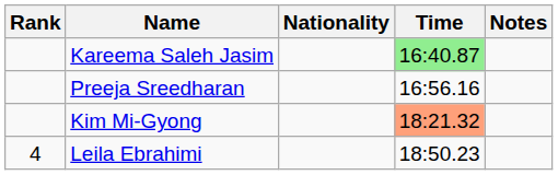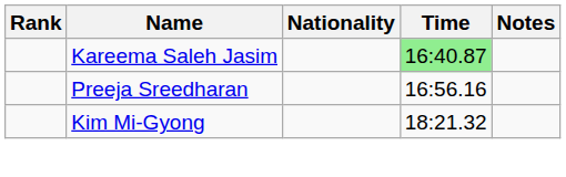 <table class="wikitable sortable" style="text-align:center;font-size:95%">
 <tr>
 <th>Rank</th>
 <th>Name</th>
 <th>Nationality</th>
 <th>Time</th>
 <th>Notes</th>
 </tr>
 <tr>
 <td></td>
 <td align=left><a href='#'>Kareema Saleh Jasim</a></td>
 <td align=left></td>
 <td style="background: lightgreen;">16:40.87</td>
 <td></td>
 </tr>
 <tr>
 <td></td>
 <td align=left><a href='#'>Preeja Sreedharan</a></td>
 <td align=left></td>
 <td>16:56.16</td>
 <td></td>
 </tr>
 <tr>
 <td></td>
 <td align=left><a href='#'>Kim Mi-Gyong</a></td>
 <td align=left></td>
-<td style="background: lightsalmon;">18:21.32</td>
-<td></td>
-</tr>
-<tr>
-<td>4</td>
-<td align=left><a href='#'>Leila Ebrahimi</a></td>
-<td align=left></td>
-<td>18:50.23</td>
+<td>18:21.32</td>
 <td></td>
 </tr>
 </table>
